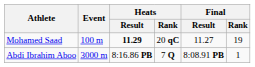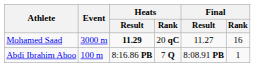 <table class="wikitable" style="font-size:90%">
 <tr>
 <th rowspan=2>Athlete</th>
 <th rowspan=2>Event</th>
 <th colspan=2>Heats</th>
 <th colspan=2>Final</th>
 </tr>
 <tr style="font-size:95%">
 <th>Result</th>
 <th>Rank</th>
 <th>Result</th>
 <th>Rank</th>
 </tr>
 <tr align=center>
 <td align=left><a href='#'>Mohamed Saad</a></td>
-<td align=left><a href='#'>100 m</a></td>
+<td align=left><a href='#'>3000 m</a></td>
 <td><strong>11.29</strong></td>
 <td>20 <strong>qC</strong></td>
 <td>11.27</td>
-<td>19</td>
+<td>16</td>
 </tr>
 <tr align=center>
 <td align=left><a href='#'>Abdi Ibrahim Aboo</a></td>
-<td align=left><a href='#'>3000 m</a></td>
+<td align=left><a href='#'>100 m</a></td>
 <td>8:16.86 <strong>PB</strong></td>
 <td>7 <strong>Q</strong></td>
 <td>8:08.91 <strong>PB</strong></td>
 <td>1</td>
 </tr>
 </table>
